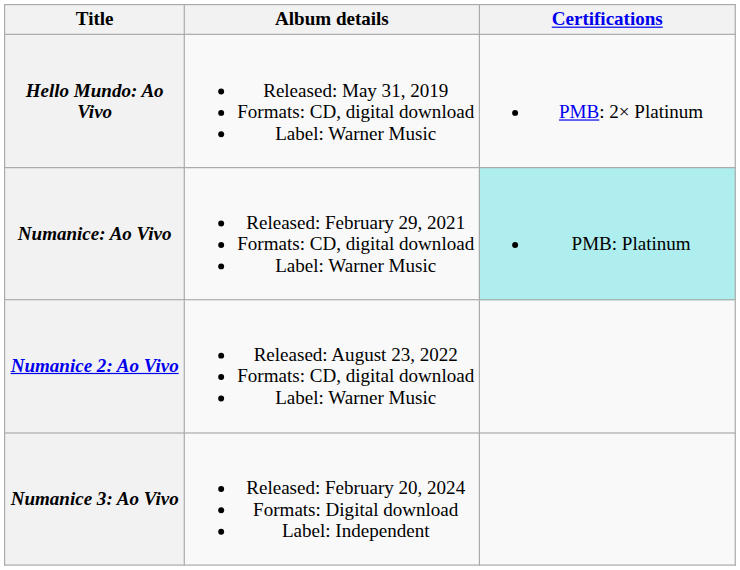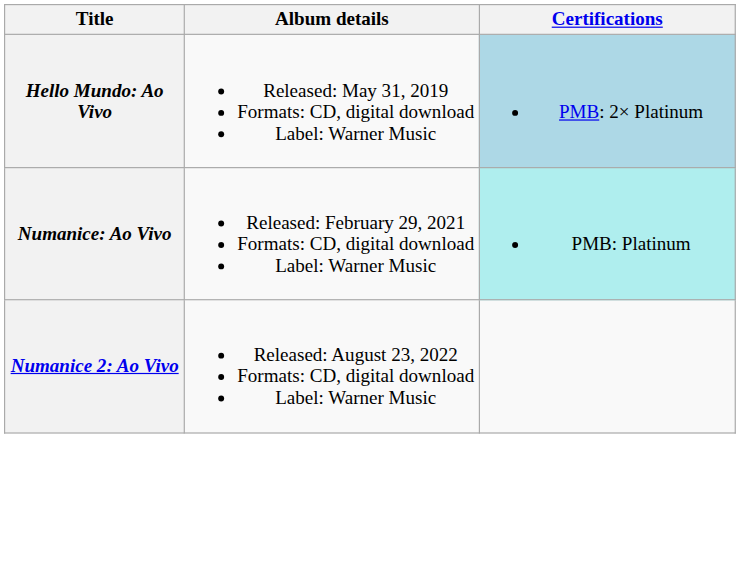 <table class="wikitable plainrowheaders" style="text-align:center;">
 <tr>
 <th scope="col" style="width:9em;">Title</th>
 <th scope="col" style="width:15em;">Album details</th>
 <th scope="col" style="width:13em;"><a href='#'>Certifications</a></th>
 </tr>
 <tr>
 <th scope="row"><em>Hello Mundo: Ao Vivo</em></th>
 <td><br><ul><li>Released: May 31, 2019</li><li>Formats: CD, digital download</li><li>Label: Warner Music</li></ul></td>
-<td><br><ul><li><a href='#'>PMB</a>: 2× Platinum</li></ul></td>
+<td style="background: lightblue;"><br><ul><li><a href='#'>PMB</a>: 2× Platinum</li></ul></td>
 </tr>
 <tr>
 <th scope="row"><em>Numanice: Ao Vivo</em></th>
 <td><br><ul><li>Released: February 29, 2021</li><li>Formats: CD, digital download</li><li>Label: Warner Music</li></ul></td>
 <td style="background: paleturquoise;"><br><ul><li>PMB: Platinum</li></ul></td>
 </tr>
 <tr>
 <th scope="row"><em><a href='#'>Numanice 2: Ao Vivo</a></em></th>
 <td><br><ul><li>Released: August 23, 2022</li><li>Formats: CD, digital download</li><li>Label: Warner Music</li></ul></td>
 </tr>
-<tr>
-<th scope="row"><em>Numanice 3: Ao Vivo</em></th>
-<td><br><ul><li>Released: February 20, 2024</li><li>Formats: Digital download</li><li>Label: Independent</li></ul></td>
-<td></td>
-</tr>
 </table>
